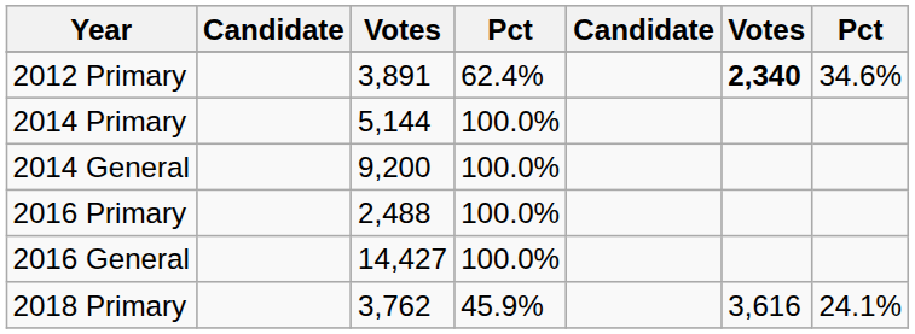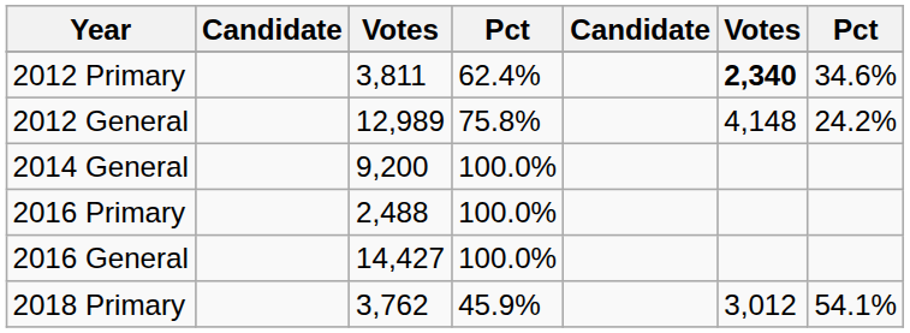 <table class="wikitable" style="margin:0.5em ; font-size:95%">
 <tr>
 <th>Year</th>
 <th>Candidate</th>
 <th>Votes</th>
 <th>Pct</th>
 <th>Candidate</th>
 <th>Votes</th>
 <th>Pct</th>
 </tr>
 <tr>
 </tr>
 <tr>
 <td>2012 Primary</td>
 <td></td>
-<td>3,891</td>
+<td>3,811</td>
 <td>62.4%</td>
 <td></td>
 <td><strong>2,340</strong></td>
 <td>34.6%</td>
 </tr>
 <tr>
-<td>2014 Primary</td>
+<td>2012 General</td>
 <td></td>
-<td>5,144</td>
-<td>100.0%</td>
+<td>12,989</td>
+<td>75.8%</td>
 <td></td>
-<td></td>
-<td></td>
+<td>4,148</td>
+<td>24.2%</td>
 </tr>
 <tr>
 <td>2014 General</td>
 <td></td>
 <td>9,200</td>
 <td>100.0%</td>
 <td></td>
 <td></td>
 <td></td>
 </tr>
 <tr>
 <td>2016 Primary</td>
 <td></td>
 <td>2,488</td>
 <td>100.0%</td>
 <td></td>
 <td></td>
 <td></td>
 </tr>
 <tr>
 <td>2016 General</td>
 <td></td>
 <td>14,427</td>
 <td>100.0%</td>
 <td></td>
 <td></td>
 <td></td>
 </tr>
 <tr>
 <td>2018 Primary</td>
 <td></td>
 <td>3,762</td>
 <td>45.9%</td>
 <td></td>
-<td>3,616</td>
-<td>24.1%</td>
+<td>3,012</td>
+<td>54.1%</td>
 </tr>
 </table>
